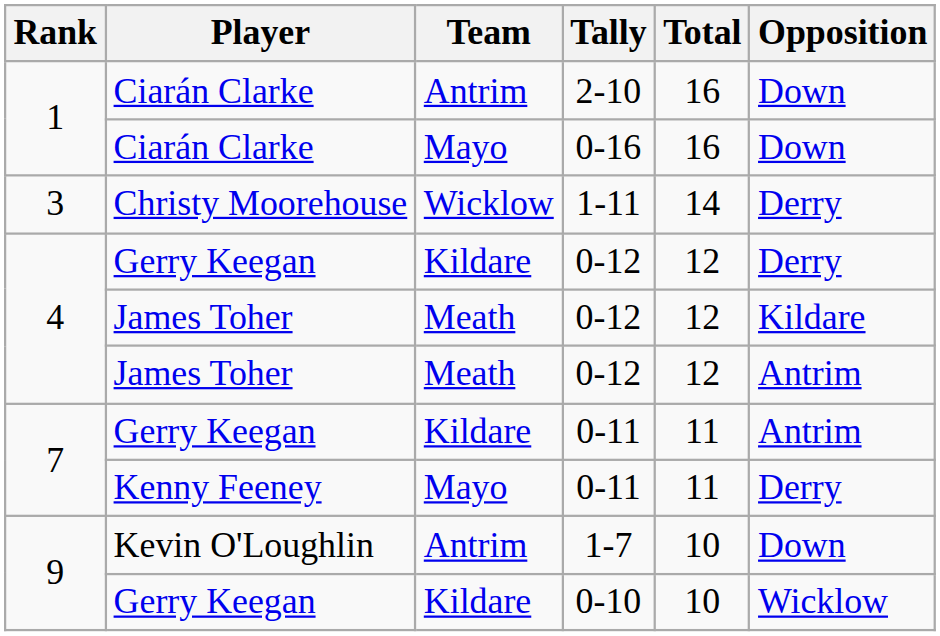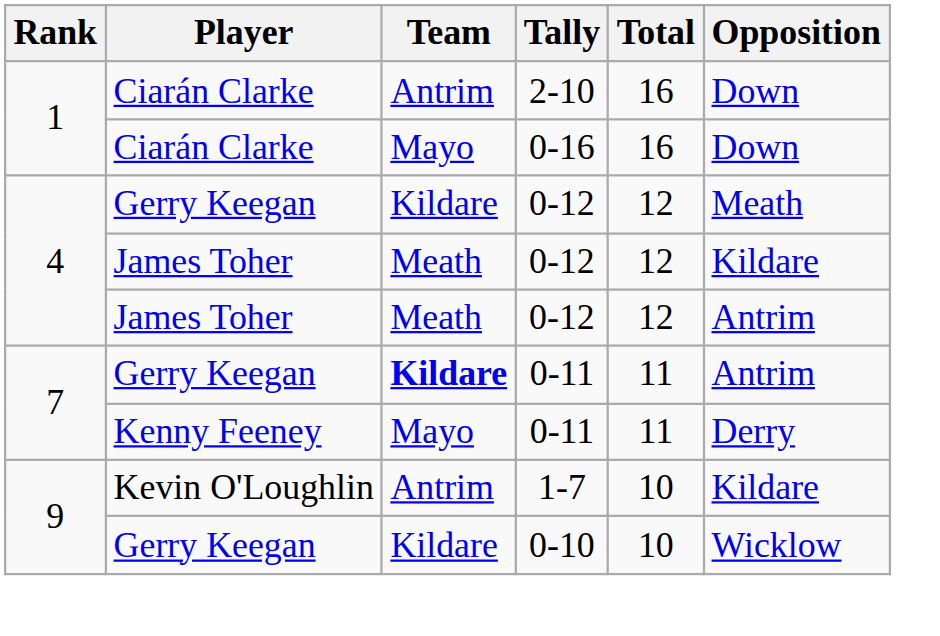 <table class="wikitable">
 <tr>
 <th>Rank</th>
 <th>Player</th>
 <th>Team</th>
 <th>Tally</th>
 <th>Total</th>
 <th>Opposition</th>
 </tr>
 <tr>
 <td rowspan=2 align=center>1</td>
 <td><a href='#'>Ciarán Clarke</a></td>
 <td><a href='#'>Antrim</a></td>
 <td align=center>2-10</td>
 <td align=center>16</td>
 <td><a href='#'>Down</a></td>
 </tr>
 <tr>
 <td><a href='#'>Ciarán Clarke</a></td>
 <td><a href='#'>Mayo</a></td>
 <td align=center>0-16</td>
 <td align=center>16</td>
 <td><a href='#'>Down</a></td>
 </tr>
 <tr>
-<td rowspan=1 align=center>3</td>
-<td><a href='#'>Christy Moorehouse</a></td>
-<td><a href='#'>Wicklow</a></td>
-<td align=center>1-11</td>
-<td align=center>14</td>
-<td><a href='#'>Derry</a></td>
-</tr>
-<tr>
 <td rowspan=3 align=center>4</td>
 <td><a href='#'>Gerry Keegan</a></td>
 <td><a href='#'>Kildare</a></td>
 <td align=center>0-12</td>
 <td align=center>12</td>
-<td><a href='#'>Derry</a></td>
+<td><a href='#'>Meath</a></td>
 </tr>
 <tr>
 <td><a href='#'>James Toher</a></td>
 <td><a href='#'>Meath</a></td>
 <td align=center>0-12</td>
 <td align=center>12</td>
 <td><a href='#'>Kildare</a></td>
 </tr>
 <tr>
 <td><a href='#'>James Toher</a></td>
 <td><a href='#'>Meath</a></td>
 <td align=center>0-12</td>
 <td align=center>12</td>
 <td><a href='#'>Antrim</a></td>
 </tr>
 <tr>
 <td rowspan=2 align=center>7</td>
 <td><a href='#'>Gerry Keegan</a></td>
-<td><a href='#'>Kildare</a></td>
+<td><strong><a href='#'>Kildare</a></strong></td>
 <td align=center>0-11</td>
 <td align=center>11</td>
 <td><a href='#'>Antrim</a></td>
 </tr>
 <tr>
 <td><a href='#'>Kenny Feeney</a></td>
 <td><a href='#'>Mayo</a></td>
 <td align=center>0-11</td>
 <td align=center>11</td>
 <td><a href='#'>Derry</a></td>
 </tr>
 <tr>
 <td rowspan=2 align=center>9</td>
 <td>Kevin O'Loughlin</td>
 <td><a href='#'>Antrim</a></td>
 <td align=center>1-7</td>
 <td align=center>10</td>
-<td><a href='#'>Down</a></td>
+<td><a href='#'>Kildare</a></td>
 </tr>
 <tr>
 <td><a href='#'>Gerry Keegan</a></td>
 <td><a href='#'>Kildare</a></td>
 <td align=center>0-10</td>
 <td align=center>10</td>
 <td><a href='#'>Wicklow</a></td>
 </tr>
 </table>
